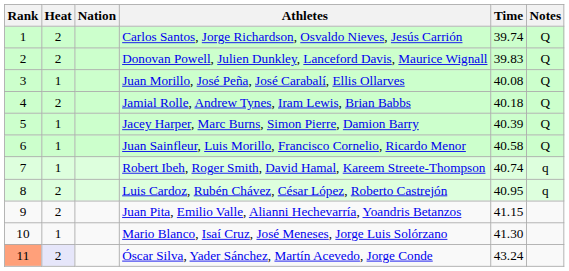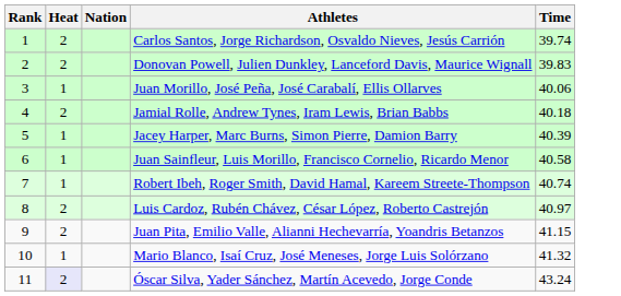 <table class="wikitable sortable" style="text-align:center;font-size:95%">
 <tr>
 <th>Rank</th>
 <th>Heat</th>
 <th>Nation</th>
 <th>Athletes</th>
 <th>Time</th>
-<th>Notes</th>
 </tr>
 <tr bgcolor=ccffcc>
 <td>1</td>
 <td>2</td>
 <td align=left></td>
 <td align=left><a href='#'>Carlos Santos</a>, <a href='#'>Jorge Richardson</a>, <a href='#'>Osvaldo Nieves</a>, <a href='#'>Jesús Carrión</a></td>
 <td>39.74</td>
-<td>Q</td>
 </tr>
 <tr bgcolor=ccffcc>
 <td>2</td>
 <td>2</td>
 <td align=left></td>
 <td align=left><a href='#'>Donovan Powell</a>, <a href='#'>Julien Dunkley</a>, <a href='#'>Lanceford Davis</a>, <a href='#'>Maurice Wignall</a></td>
 <td>39.83</td>
-<td>Q</td>
 </tr>
 <tr bgcolor=ccffcc>
 <td>3</td>
 <td>1</td>
 <td align=left></td>
 <td align=left><a href='#'>Juan Morillo</a>, <a href='#'>José Peña</a>, <a href='#'>José Carabalí</a>, <a href='#'>Ellis Ollarves</a></td>
-<td>40.08</td>
-<td>Q</td>
+<td>40.06</td>
 </tr>
 <tr bgcolor=ccffcc>
 <td>4</td>
 <td>2</td>
 <td align=left></td>
 <td align=left><a href='#'>Jamial Rolle</a>, <a href='#'>Andrew Tynes</a>, <a href='#'>Iram Lewis</a>, <a href='#'>Brian Babbs</a></td>
 <td>40.18</td>
-<td>Q</td>
 </tr>
 <tr bgcolor=ccffcc>
 <td>5</td>
 <td>1</td>
 <td align=left></td>
 <td align=left><a href='#'>Jacey Harper</a>, <a href='#'>Marc Burns</a>, <a href='#'>Simon Pierre</a>, <a href='#'>Damion Barry</a></td>
 <td>40.39</td>
-<td>Q</td>
 </tr>
 <tr bgcolor=ccffcc>
 <td>6</td>
 <td>1</td>
 <td align=left></td>
 <td align=left><a href='#'>Juan Sainfleur</a>, <a href='#'>Luis Morillo</a>, <a href='#'>Francisco Cornelio</a>, <a href='#'>Ricardo Menor</a></td>
 <td>40.58</td>
-<td>Q</td>
 </tr>
 <tr bgcolor=ddffdd>
 <td>7</td>
 <td>1</td>
 <td align=left></td>
 <td align=left><a href='#'>Robert Ibeh</a>, <a href='#'>Roger Smith</a>, <a href='#'>David Hamal</a>, <a href='#'>Kareem Streete-Thompson</a></td>
 <td>40.74</td>
-<td>q</td>
 </tr>
 <tr bgcolor=ddffdd>
 <td>8</td>
 <td>2</td>
 <td align=left></td>
 <td align=left><a href='#'>Luis Cardoz</a>, <a href='#'>Rubén Chávez</a>, <a href='#'>César López</a>, <a href='#'>Roberto Castrejón</a></td>
-<td>40.95</td>
-<td>q</td>
+<td>40.97</td>
 </tr>
 <tr>
 <td>9</td>
 <td>2</td>
 <td align=left></td>
 <td align=left><a href='#'>Juan Pita</a>, <a href='#'>Emilio Valle</a>, <a href='#'>Alianni Hechevarría</a>, <a href='#'>Yoandris Betanzos</a></td>
 <td>41.15</td>
-<td></td>
 </tr>
 <tr>
 <td>10</td>
 <td>1</td>
 <td align=left></td>
 <td align=left><a href='#'>Mario Blanco</a>, <a href='#'>Isaí Cruz</a>, <a href='#'>José Meneses</a>, <a href='#'>Jorge Luis Solórzano</a></td>
-<td>41.30</td>
-<td></td>
+<td>41.32</td>
 </tr>
 <tr>
-<td style="background: lightsalmon;">11</td>
+<td>11</td>
 <td style="background: lavender;">2</td>
 <td align=left></td>
 <td align=left><a href='#'>Óscar Silva</a>, <a href='#'>Yader Sánchez</a>, <a href='#'>Martín Acevedo</a>, <a href='#'>Jorge Conde</a></td>
 <td>43.24</td>
-<td></td>
 </tr>
 </table>
